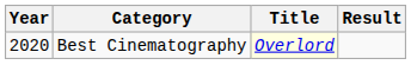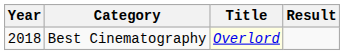 <table class="wikitable">
 <tr>
 <th>Year</th>
 <th>Category</th>
 <th>Title</th>
 <th>Result</th>
 </tr>
 <tr>
-<td>2020</td>
+<td>2018</td>
 <td>Best Cinematography</td>
 <td style="background: lightyellow;"><em><a href='#'>Overlord</a></em></td>
 <td></td>
 </tr>
 </table>
